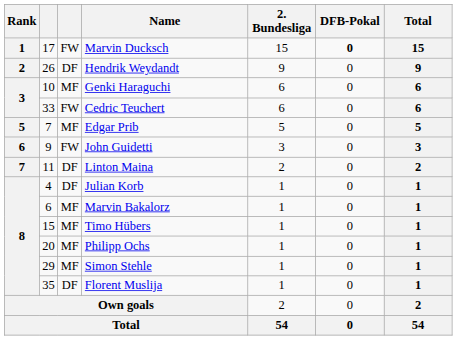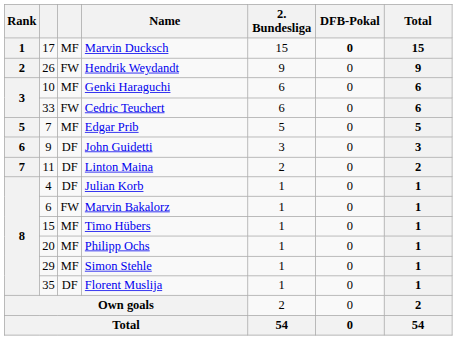 <table class="wikitable" style="text-align:center;">
 <tr>
 <th>Rank</th>
 <th width=15></th>
 <th width=15></th>
 <th width=205>Name</th>
 <th width=80>2. Bundesliga</th>
 <th width=80>DFB-Pokal</th>
 <th width=80>Total</th>
 </tr>
 <tr>
 <th>1</th>
 <td>17</td>
-<td>FW</td>
+<td>MF</td>
 <td align="left"> <a href='#'>Marvin Ducksch</a></td>
 <td>15</td>
 <td><strong>0</strong></td>
 <th>15</th>
 </tr>
 <tr>
 <th>2</th>
 <td>26</td>
-<td>DF</td>
+<td>FW</td>
 <td align="left"> <a href='#'>Hendrik Weydandt</a></td>
 <td>9</td>
 <td>0</td>
 <th>9</th>
 </tr>
 <tr>
 <th rowspan=2>3</th>
 <td>10</td>
 <td>MF</td>
 <td align="left"> <a href='#'>Genki Haraguchi</a></td>
 <td>6</td>
 <td>0</td>
 <th>6</th>
 </tr>
 <tr>
 <td>33</td>
 <td>FW</td>
 <td align="left"> <a href='#'>Cedric Teuchert</a></td>
 <td>6</td>
 <td>0</td>
 <th>6</th>
 </tr>
 <tr>
 <th>5</th>
 <td>7</td>
 <td>MF</td>
 <td align="left"> <a href='#'>Edgar Prib</a></td>
 <td>5</td>
 <td>0</td>
 <th>5</th>
 </tr>
 <tr>
 <th>6</th>
 <td>9</td>
-<td>FW</td>
+<td>DF</td>
 <td align="left"> <a href='#'>John Guidetti</a></td>
 <td>3</td>
 <td>0</td>
 <th>3</th>
 </tr>
 <tr>
 <th>7</th>
 <td>11</td>
 <td>DF</td>
 <td align="left"> <a href='#'>Linton Maina</a></td>
 <td>2</td>
 <td>0</td>
 <th>2</th>
 </tr>
 <tr>
 <th rowspan=6>8</th>
 <td>4</td>
 <td>DF</td>
 <td align="left"> <a href='#'>Julian Korb</a></td>
 <td>1</td>
 <td>0</td>
 <th>1</th>
 </tr>
 <tr>
 <td>6</td>
-<td>MF</td>
+<td>FW</td>
 <td align="left"> <a href='#'>Marvin Bakalorz</a></td>
 <td>1</td>
 <td>0</td>
 <th>1</th>
 </tr>
 <tr>
 <td>15</td>
 <td>MF</td>
 <td align="left"> <a href='#'>Timo Hübers</a></td>
 <td>1</td>
 <td>0</td>
 <th>1</th>
 </tr>
 <tr>
 <td>20</td>
 <td>MF</td>
 <td align="left"> <a href='#'>Philipp Ochs</a></td>
 <td>1</td>
 <td>0</td>
 <th>1</th>
 </tr>
 <tr>
 <td>29</td>
 <td>MF</td>
 <td align="left"> <a href='#'>Simon Stehle</a></td>
 <td>1</td>
 <td>0</td>
 <th>1</th>
 </tr>
 <tr>
 <td>35</td>
 <td>DF</td>
 <td align="left"> <a href='#'>Florent Muslija</a></td>
 <td>1</td>
 <td>0</td>
 <th>1</th>
 </tr>
 <tr>
 <th colspan=4>Own goals</th>
 <td>2</td>
 <td>0</td>
 <th>2</th>
 </tr>
 <tr>
 <th colspan=4>Total</th>
 <th>54</th>
 <th>0</th>
 <th>54</th>
 </tr>
 </table>
